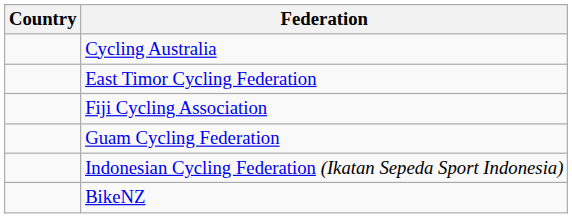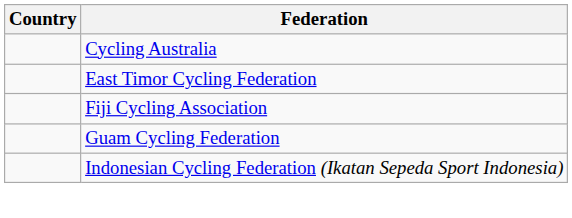 <table class="wikitable">
 <tr>
 <th>Country</th>
 <th>Federation</th>
 </tr>
 <tr>
 <td></td>
 <td><a href='#'>Cycling Australia</a></td>
 </tr>
 <tr>
 <td></td>
 <td><a href='#'>East Timor Cycling Federation</a></td>
 </tr>
 <tr>
 <td></td>
 <td><a href='#'>Fiji Cycling Association</a></td>
 </tr>
 <tr>
 <td></td>
 <td><a href='#'>Guam Cycling Federation</a></td>
 </tr>
 <tr>
 <td></td>
 <td><a href='#'>Indonesian Cycling Federation</a> <em>(Ikatan Sepeda Sport Indonesia)</em></td>
 </tr>
-<tr>
-<td></td>
-<td><a href='#'>BikeNZ</a></td>
-</tr>
 </table>
